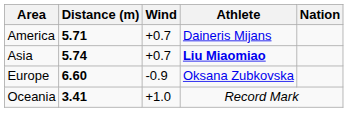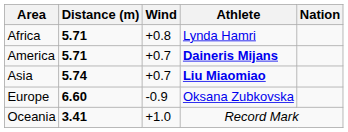 <table class="wikitable">
 <tr>
 <th>Area</th>
 <th>Distance (m)</th>
 <th>Wind</th>
 <th>Athlete</th>
 <th>Nation</th>
 </tr>
 <tr>
+<td>Africa</td>
+<td><strong>5.71</strong></td>
+<td>+0.8</td>
+<td><a href='#'>Lynda Hamri</a></td>
+<td></td>
+</tr>
+<tr>
 <td>America</td>
 <td><strong>5.71</strong></td>
 <td>+0.7</td>
-<td><a href='#'>Daineris Mijans</a></td>
+<td><strong><a href='#'>Daineris Mijans</a></strong></td>
 <td></td>
 </tr>
 <tr>
 <td>Asia</td>
 <td><strong>5.74</strong></td>
 <td>+0.7</td>
 <td><strong><a href='#'>Liu Miaomiao</a></strong></td>
 <td></td>
 </tr>
 <tr>
 <td>Europe</td>
 <td><strong>6.60</strong> </td>
 <td>-0.9</td>
 <td><a href='#'>Oksana Zubkovska</a></td>
 <td></td>
 </tr>
 <tr>
 <td>Oceania</td>
 <td><strong>3.41</strong></td>
 <td>+1.0</td>
 <td colspan="2" align="center"><em>Record Mark</em></td>
 </tr>
 </table>
